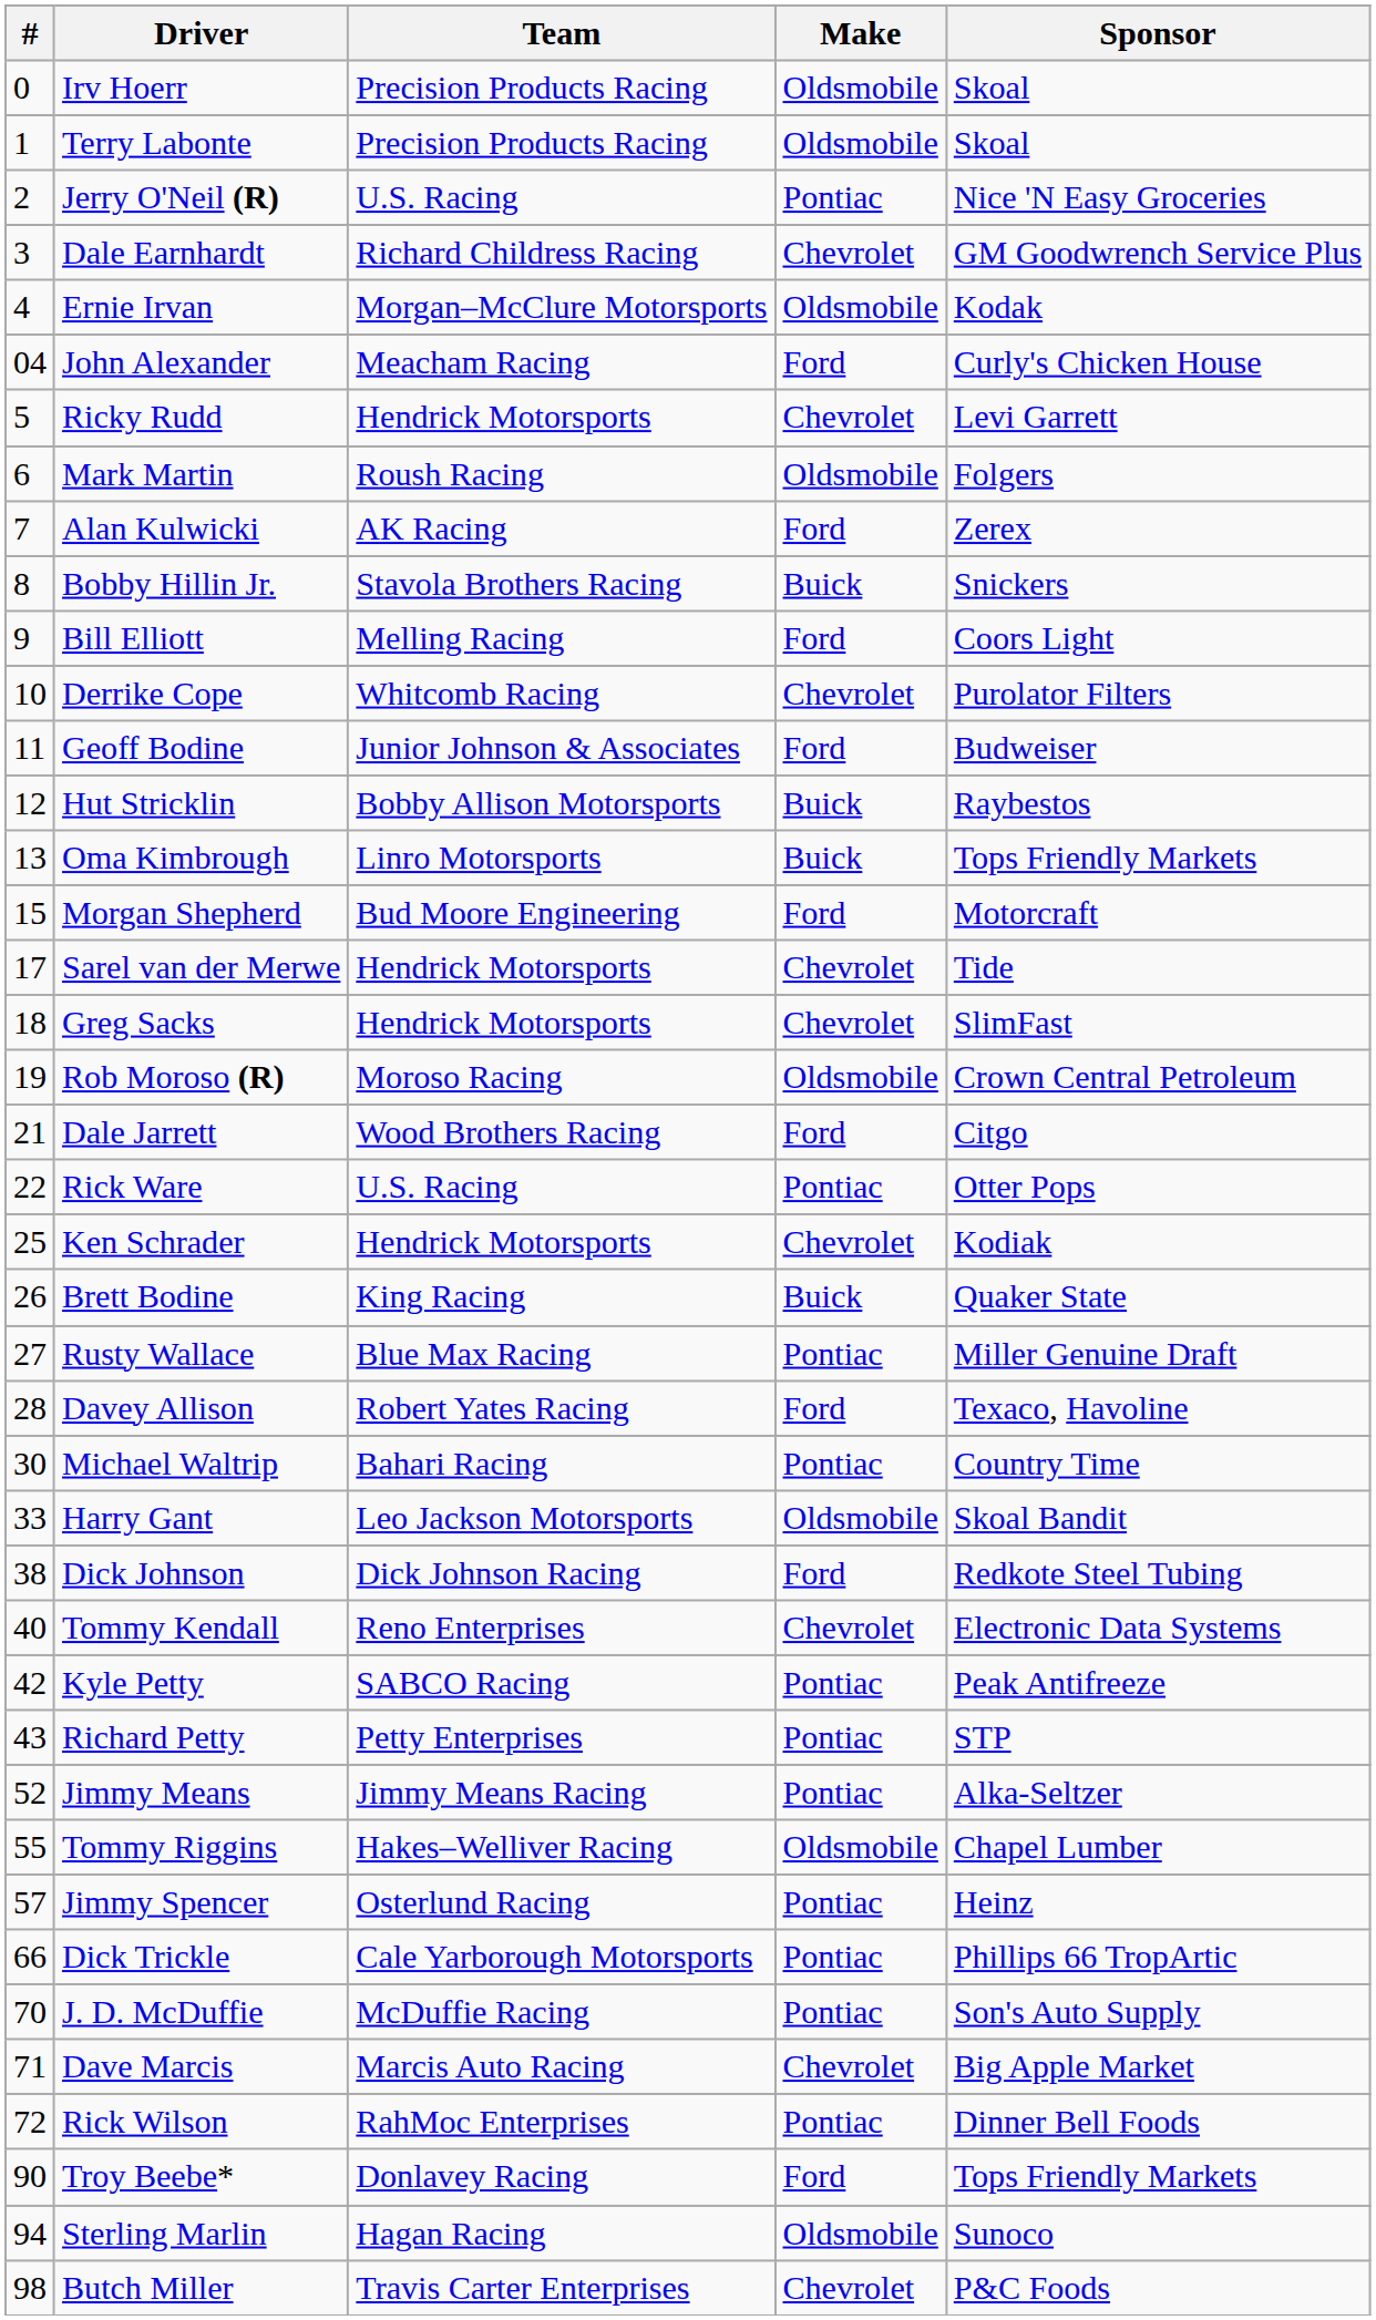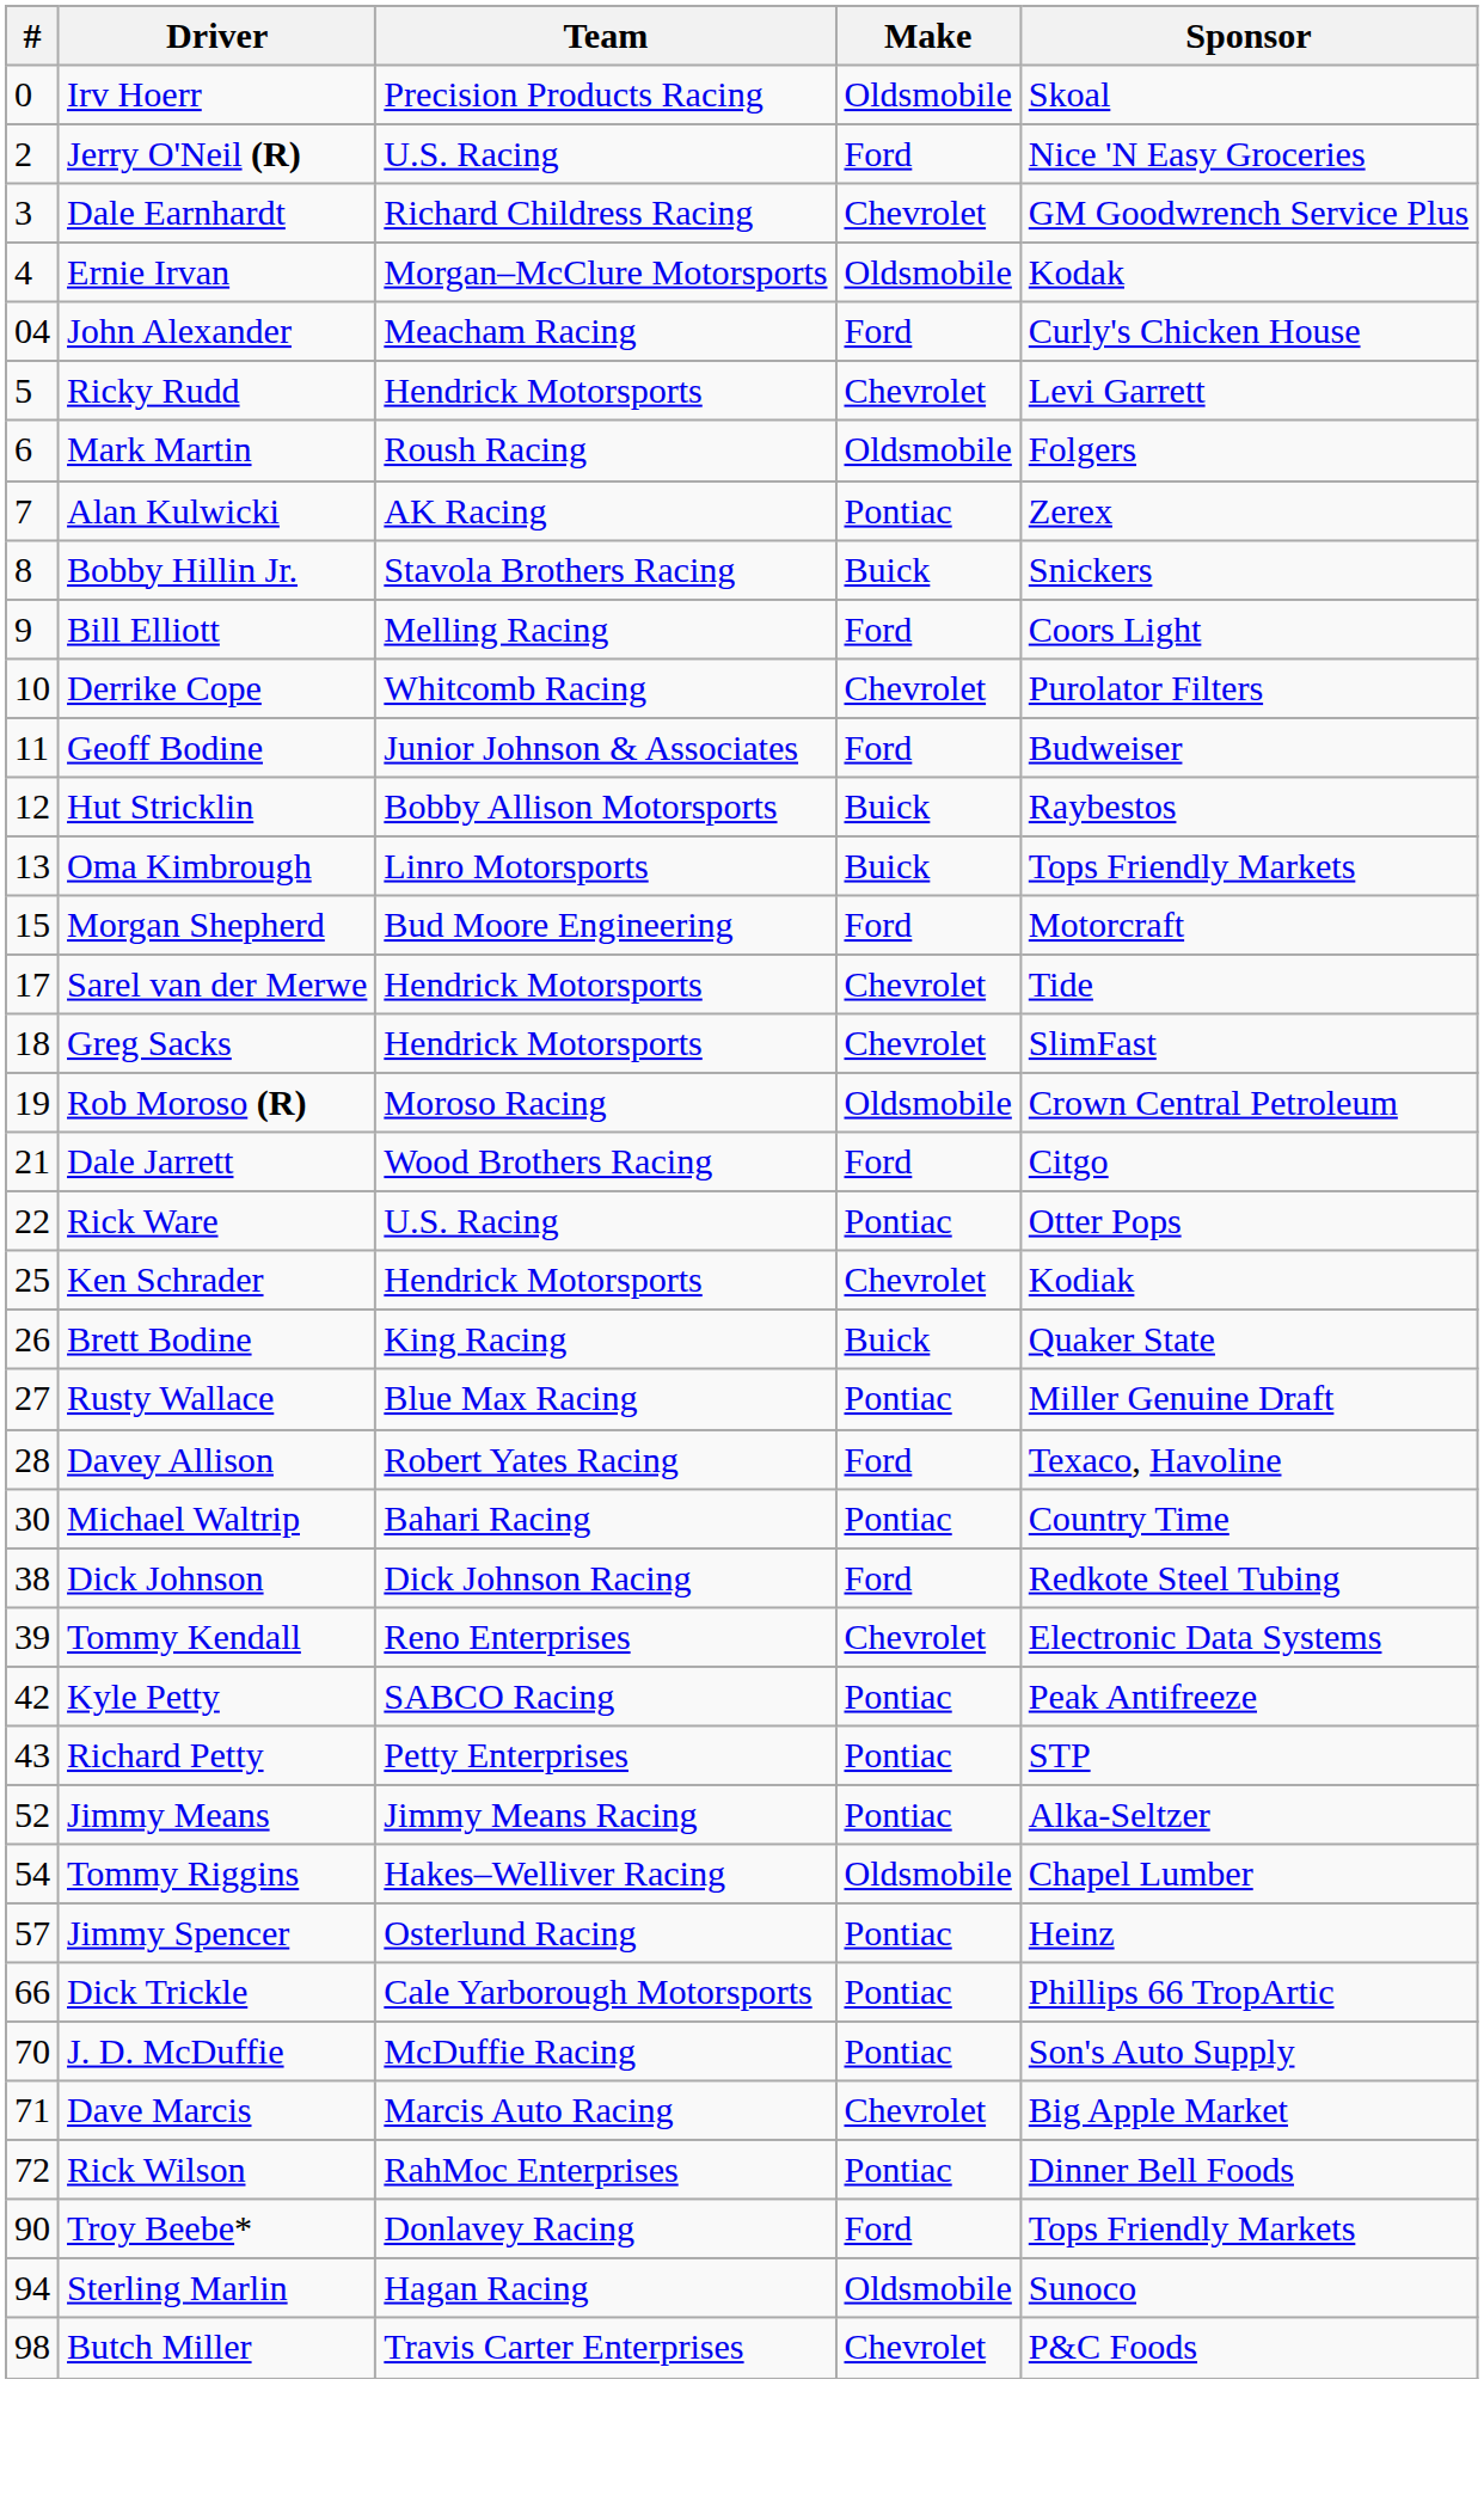 <table class="wikitable" style="font-size:95%">
 <tr>
 <th>#</th>
 <th>Driver</th>
 <th>Team</th>
 <th>Make</th>
 <th>Sponsor</th>
 </tr>
 <tr>
 <td>0</td>
 <td><a href='#'>Irv Hoerr</a></td>
 <td><a href='#'>Precision Products Racing</a></td>
 <td><a href='#'>Oldsmobile</a></td>
 <td><a href='#'>Skoal</a></td>
 </tr>
 <tr>
-<td>1</td>
-<td><a href='#'>Terry Labonte</a></td>
-<td><a href='#'>Precision Products Racing</a></td>
-<td><a href='#'>Oldsmobile</a></td>
-<td><a href='#'>Skoal</a></td>
-</tr>
-<tr>
 <td>2</td>
 <td><a href='#'>Jerry O'Neil</a> <strong>(R)</strong></td>
 <td><a href='#'>U.S. Racing</a></td>
-<td><a href='#'>Pontiac</a></td>
+<td><a href='#'>Ford</a></td>
 <td><a href='#'>Nice 'N Easy Groceries</a></td>
 </tr>
 <tr>
 <td>3</td>
 <td><a href='#'>Dale Earnhardt</a></td>
 <td><a href='#'>Richard Childress Racing</a></td>
 <td><a href='#'>Chevrolet</a></td>
 <td><a href='#'>GM Goodwrench Service Plus</a></td>
 </tr>
 <tr>
 <td>4</td>
 <td><a href='#'>Ernie Irvan</a></td>
 <td><a href='#'>Morgan–McClure Motorsports</a></td>
 <td><a href='#'>Oldsmobile</a></td>
 <td><a href='#'>Kodak</a></td>
 </tr>
 <tr>
 <td>04</td>
 <td><a href='#'>John Alexander</a></td>
 <td><a href='#'>Meacham Racing</a></td>
 <td><a href='#'>Ford</a></td>
 <td><a href='#'>Curly's Chicken House</a></td>
 </tr>
 <tr>
 <td>5</td>
 <td><a href='#'>Ricky Rudd</a></td>
 <td><a href='#'>Hendrick Motorsports</a></td>
 <td><a href='#'>Chevrolet</a></td>
 <td><a href='#'>Levi Garrett</a></td>
 </tr>
 <tr>
 <td>6</td>
 <td><a href='#'>Mark Martin</a></td>
 <td><a href='#'>Roush Racing</a></td>
 <td><a href='#'>Oldsmobile</a></td>
 <td><a href='#'>Folgers</a></td>
 </tr>
 <tr>
 <td>7</td>
 <td><a href='#'>Alan Kulwicki</a></td>
 <td><a href='#'>AK Racing</a></td>
-<td><a href='#'>Ford</a></td>
+<td><a href='#'>Pontiac</a></td>
 <td><a href='#'>Zerex</a></td>
 </tr>
 <tr>
 <td>8</td>
 <td><a href='#'>Bobby Hillin Jr.</a></td>
 <td><a href='#'>Stavola Brothers Racing</a></td>
 <td><a href='#'>Buick</a></td>
 <td><a href='#'>Snickers</a></td>
 </tr>
 <tr>
 <td>9</td>
 <td><a href='#'>Bill Elliott</a></td>
 <td><a href='#'>Melling Racing</a></td>
 <td><a href='#'>Ford</a></td>
 <td><a href='#'>Coors Light</a></td>
 </tr>
 <tr>
 <td>10</td>
 <td><a href='#'>Derrike Cope</a></td>
 <td><a href='#'>Whitcomb Racing</a></td>
 <td><a href='#'>Chevrolet</a></td>
 <td><a href='#'>Purolator Filters</a></td>
 </tr>
 <tr>
 <td>11</td>
 <td><a href='#'>Geoff Bodine</a></td>
 <td><a href='#'>Junior Johnson & Associates</a></td>
 <td><a href='#'>Ford</a></td>
 <td><a href='#'>Budweiser</a></td>
 </tr>
 <tr>
 <td>12</td>
 <td><a href='#'>Hut Stricklin</a></td>
 <td><a href='#'>Bobby Allison Motorsports</a></td>
 <td><a href='#'>Buick</a></td>
 <td><a href='#'>Raybestos</a></td>
 </tr>
 <tr>
 <td>13</td>
 <td><a href='#'>Oma Kimbrough</a></td>
 <td><a href='#'>Linro Motorsports</a></td>
 <td><a href='#'>Buick</a></td>
 <td><a href='#'>Tops Friendly Markets</a></td>
 </tr>
 <tr>
 <td>15</td>
 <td><a href='#'>Morgan Shepherd</a></td>
 <td><a href='#'>Bud Moore Engineering</a></td>
 <td><a href='#'>Ford</a></td>
 <td><a href='#'>Motorcraft</a></td>
 </tr>
 <tr>
 <td>17</td>
 <td><a href='#'>Sarel van der Merwe</a></td>
 <td><a href='#'>Hendrick Motorsports</a></td>
 <td><a href='#'>Chevrolet</a></td>
 <td><a href='#'>Tide</a></td>
 </tr>
 <tr>
 <td>18</td>
 <td><a href='#'>Greg Sacks</a></td>
 <td><a href='#'>Hendrick Motorsports</a></td>
 <td><a href='#'>Chevrolet</a></td>
 <td><a href='#'>SlimFast</a></td>
 </tr>
 <tr>
 <td>19</td>
 <td><a href='#'>Rob Moroso</a> <strong>(R)</strong></td>
 <td><a href='#'>Moroso Racing</a></td>
 <td><a href='#'>Oldsmobile</a></td>
 <td><a href='#'>Crown Central Petroleum</a></td>
 </tr>
 <tr>
 <td>21</td>
 <td><a href='#'>Dale Jarrett</a></td>
 <td><a href='#'>Wood Brothers Racing</a></td>
 <td><a href='#'>Ford</a></td>
 <td><a href='#'>Citgo</a></td>
 </tr>
 <tr>
 <td>22</td>
 <td><a href='#'>Rick Ware</a></td>
 <td><a href='#'>U.S. Racing</a></td>
 <td><a href='#'>Pontiac</a></td>
 <td><a href='#'>Otter Pops</a></td>
 </tr>
 <tr>
 <td>25</td>
 <td><a href='#'>Ken Schrader</a></td>
 <td><a href='#'>Hendrick Motorsports</a></td>
 <td><a href='#'>Chevrolet</a></td>
 <td><a href='#'>Kodiak</a></td>
 </tr>
 <tr>
 <td>26</td>
 <td><a href='#'>Brett Bodine</a></td>
 <td><a href='#'>King Racing</a></td>
 <td><a href='#'>Buick</a></td>
 <td><a href='#'>Quaker State</a></td>
 </tr>
 <tr>
 <td>27</td>
 <td><a href='#'>Rusty Wallace</a></td>
 <td><a href='#'>Blue Max Racing</a></td>
 <td><a href='#'>Pontiac</a></td>
 <td><a href='#'>Miller Genuine Draft</a></td>
 </tr>
 <tr>
 <td>28</td>
 <td><a href='#'>Davey Allison</a></td>
 <td><a href='#'>Robert Yates Racing</a></td>
 <td><a href='#'>Ford</a></td>
 <td><a href='#'>Texaco</a>, <a href='#'>Havoline</a></td>
 </tr>
 <tr>
 <td>30</td>
 <td><a href='#'>Michael Waltrip</a></td>
 <td><a href='#'>Bahari Racing</a></td>
 <td><a href='#'>Pontiac</a></td>
 <td><a href='#'>Country Time</a></td>
 </tr>
 <tr>
-<td>33</td>
-<td><a href='#'>Harry Gant</a></td>
-<td><a href='#'>Leo Jackson Motorsports</a></td>
-<td><a href='#'>Oldsmobile</a></td>
-<td><a href='#'>Skoal Bandit</a></td>
-</tr>
-<tr>
 <td>38</td>
 <td><a href='#'>Dick Johnson</a></td>
 <td><a href='#'>Dick Johnson Racing</a></td>
 <td><a href='#'>Ford</a></td>
 <td><a href='#'>Redkote Steel Tubing</a></td>
 </tr>
 <tr>
-<td>40</td>
+<td>39</td>
 <td><a href='#'>Tommy Kendall</a></td>
 <td><a href='#'>Reno Enterprises</a></td>
 <td><a href='#'>Chevrolet</a></td>
 <td><a href='#'>Electronic Data Systems</a></td>
 </tr>
 <tr>
 <td>42</td>
 <td><a href='#'>Kyle Petty</a></td>
 <td><a href='#'>SABCO Racing</a></td>
 <td><a href='#'>Pontiac</a></td>
 <td><a href='#'>Peak Antifreeze</a></td>
 </tr>
 <tr>
 <td>43</td>
 <td><a href='#'>Richard Petty</a></td>
 <td><a href='#'>Petty Enterprises</a></td>
 <td><a href='#'>Pontiac</a></td>
 <td><a href='#'>STP</a></td>
 </tr>
 <tr>
 <td>52</td>
 <td><a href='#'>Jimmy Means</a></td>
 <td><a href='#'>Jimmy Means Racing</a></td>
 <td><a href='#'>Pontiac</a></td>
 <td><a href='#'>Alka-Seltzer</a></td>
 </tr>
 <tr>
-<td>55</td>
+<td>54</td>
 <td><a href='#'>Tommy Riggins</a></td>
 <td><a href='#'>Hakes–Welliver Racing</a></td>
 <td><a href='#'>Oldsmobile</a></td>
 <td><a href='#'>Chapel Lumber</a></td>
 </tr>
 <tr>
 <td>57</td>
 <td><a href='#'>Jimmy Spencer</a></td>
 <td><a href='#'>Osterlund Racing</a></td>
 <td><a href='#'>Pontiac</a></td>
 <td><a href='#'>Heinz</a></td>
 </tr>
 <tr>
 <td>66</td>
 <td><a href='#'>Dick Trickle</a></td>
 <td><a href='#'>Cale Yarborough Motorsports</a></td>
 <td><a href='#'>Pontiac</a></td>
 <td><a href='#'>Phillips 66 TropArtic</a></td>
 </tr>
 <tr>
 <td>70</td>
 <td><a href='#'>J. D. McDuffie</a></td>
 <td><a href='#'>McDuffie Racing</a></td>
 <td><a href='#'>Pontiac</a></td>
 <td><a href='#'>Son's Auto Supply</a></td>
 </tr>
 <tr>
 <td>71</td>
 <td><a href='#'>Dave Marcis</a></td>
 <td><a href='#'>Marcis Auto Racing</a></td>
 <td><a href='#'>Chevrolet</a></td>
 <td><a href='#'>Big Apple Market</a></td>
 </tr>
 <tr>
 <td>72</td>
 <td><a href='#'>Rick Wilson</a></td>
 <td><a href='#'>RahMoc Enterprises</a></td>
 <td><a href='#'>Pontiac</a></td>
 <td><a href='#'>Dinner Bell Foods</a></td>
 </tr>
 <tr>
 <td>90</td>
 <td><a href='#'>Troy Beebe</a>*</td>
 <td><a href='#'>Donlavey Racing</a></td>
 <td><a href='#'>Ford</a></td>
 <td><a href='#'>Tops Friendly Markets</a></td>
 </tr>
 <tr>
 <td>94</td>
 <td><a href='#'>Sterling Marlin</a></td>
 <td><a href='#'>Hagan Racing</a></td>
 <td><a href='#'>Oldsmobile</a></td>
 <td><a href='#'>Sunoco</a></td>
 </tr>
 <tr>
 <td>98</td>
 <td><a href='#'>Butch Miller</a></td>
 <td><a href='#'>Travis Carter Enterprises</a></td>
 <td><a href='#'>Chevrolet</a></td>
 <td><a href='#'>P&C Foods</a></td>
 </tr>
 </table>
